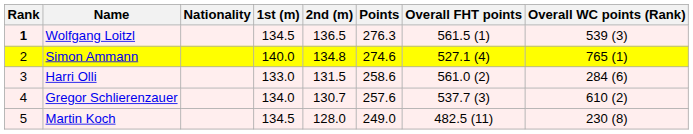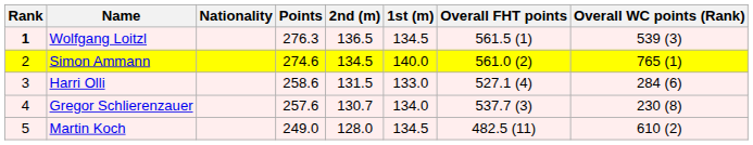 <table class="wikitable">
 <tr>
 <th align=Center>Rank</th>
 <th>Name</th>
 <th>Nationality</th>
+<th>Points</th>
+<th>2nd (m)</th>
 <th align=Center>1st (m)</th>
-<th>2nd (m)</th>
-<th>Points</th>
 <th>Overall FHT points</th>
 <th>Overall WC points (Rank)</th>
 </tr>
 <tr style="background:#ffeeee;">
 <td align=center><strong>1</strong></td>
 <td align=left><a href='#'>Wolfgang Loitzl</a></td>
 <td align=left></td>
+<td align=center>276.3</td>
+<td align=center>136.5</td>
 <td align=center>134.5</td>
-<td align=center>136.5</td>
-<td align=center>276.3</td>
 <td align=center>561.5 (1)</td>
 <td align=center>539 (3)</td>
 </tr>
 <tr style="background:#ffff00;">
 <td align=center>2</td>
 <td align=left><a href='#'>Simon Ammann</a></td>
 <td align=left></td>
+<td align=center>274.6</td>
+<td align=center>134.5</td>
 <td align=center>140.0</td>
-<td align=center>134.8</td>
-<td align=center>274.6</td>
-<td align=center>527.1 (4)</td>
+<td align=center>561.0 (2)</td>
 <td align=center>765 (1)</td>
 </tr>
 <tr style="background:#ffeeee;">
 <td align=center>3</td>
 <td align=left><a href='#'>Harri Olli</a></td>
 <td align=left></td>
+<td align=center>258.6</td>
+<td align=center>131.5</td>
 <td align=center>133.0</td>
-<td align=center>131.5</td>
-<td align=center>258.6</td>
-<td align=center>561.0 (2)</td>
+<td align=center>527.1 (4)</td>
 <td align=center>284 (6)</td>
 </tr>
 <tr style="background:#ffeeee;">
 <td align=center>4</td>
 <td align=left><a href='#'>Gregor Schlierenzauer</a></td>
 <td align=left></td>
+<td align=center>257.6</td>
+<td align=center>130.7</td>
 <td align=center>134.0</td>
-<td align=center>130.7</td>
-<td align=center>257.6</td>
 <td align=center>537.7 (3)</td>
-<td align=center>610 (2)</td>
+<td align=center>230 (8)</td>
 </tr>
 <tr style="background:#ffeeee;">
 <td align=center>5</td>
 <td align=left><a href='#'>Martin Koch</a></td>
 <td align=left></td>
+<td align=center>249.0</td>
+<td align=center>128.0</td>
 <td align=center>134.5</td>
-<td align=center>128.0</td>
-<td align=center>249.0</td>
 <td align=center>482.5 (11)</td>
-<td align=center>230 (8)</td>
+<td align=center>610 (2)</td>
 </tr>
 </table>
